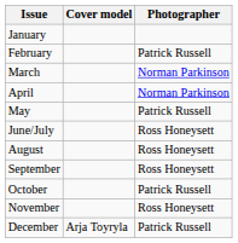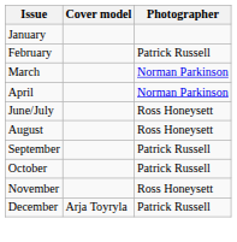 <table class="wikitable">
 <tr>
 <th>Issue</th>
 <th>Cover model</th>
 <th>Photographer</th>
 </tr>
 <tr>
 <td>January</td>
 <td></td>
 <td></td>
 </tr>
 <tr>
 <td>February</td>
 <td></td>
 <td>Patrick Russell</td>
 </tr>
 <tr>
 <td>March</td>
 <td></td>
 <td><a href='#'>Norman Parkinson</a></td>
 </tr>
 <tr>
 <td>April</td>
 <td></td>
 <td><a href='#'>Norman Parkinson</a></td>
 </tr>
 <tr>
-<td>May</td>
-<td></td>
-<td>Patrick Russell</td>
-</tr>
-<tr>
 <td>June/July</td>
 <td></td>
 <td>Ross Honeysett</td>
 </tr>
 <tr>
 <td>August</td>
 <td></td>
 <td>Ross Honeysett</td>
 </tr>
 <tr>
 <td>September</td>
 <td></td>
-<td>Ross Honeysett</td>
+<td>Patrick Russell</td>
 </tr>
 <tr>
 <td>October</td>
 <td></td>
 <td>Patrick Russell</td>
 </tr>
 <tr>
 <td>November</td>
 <td></td>
 <td>Ross Honeysett</td>
 </tr>
 <tr>
 <td>December</td>
 <td>Arja Toyryla</td>
 <td>Patrick Russell</td>
 </tr>
 </table>
